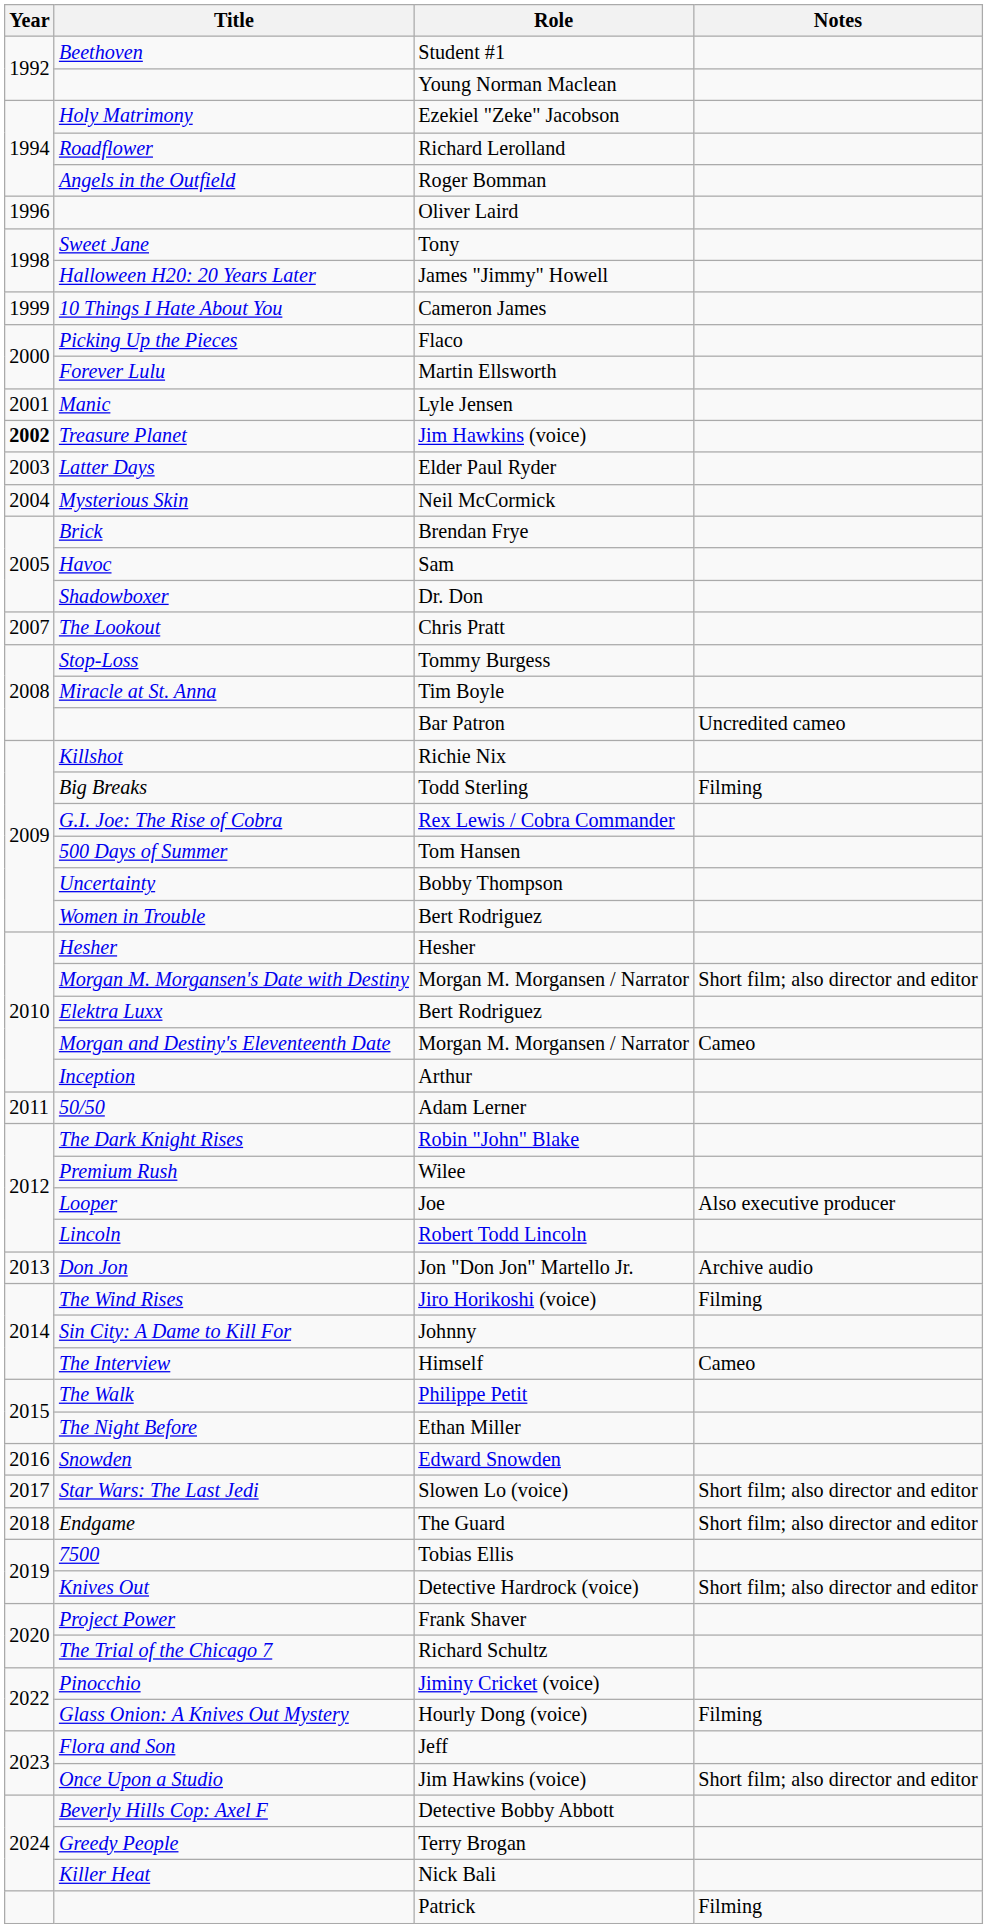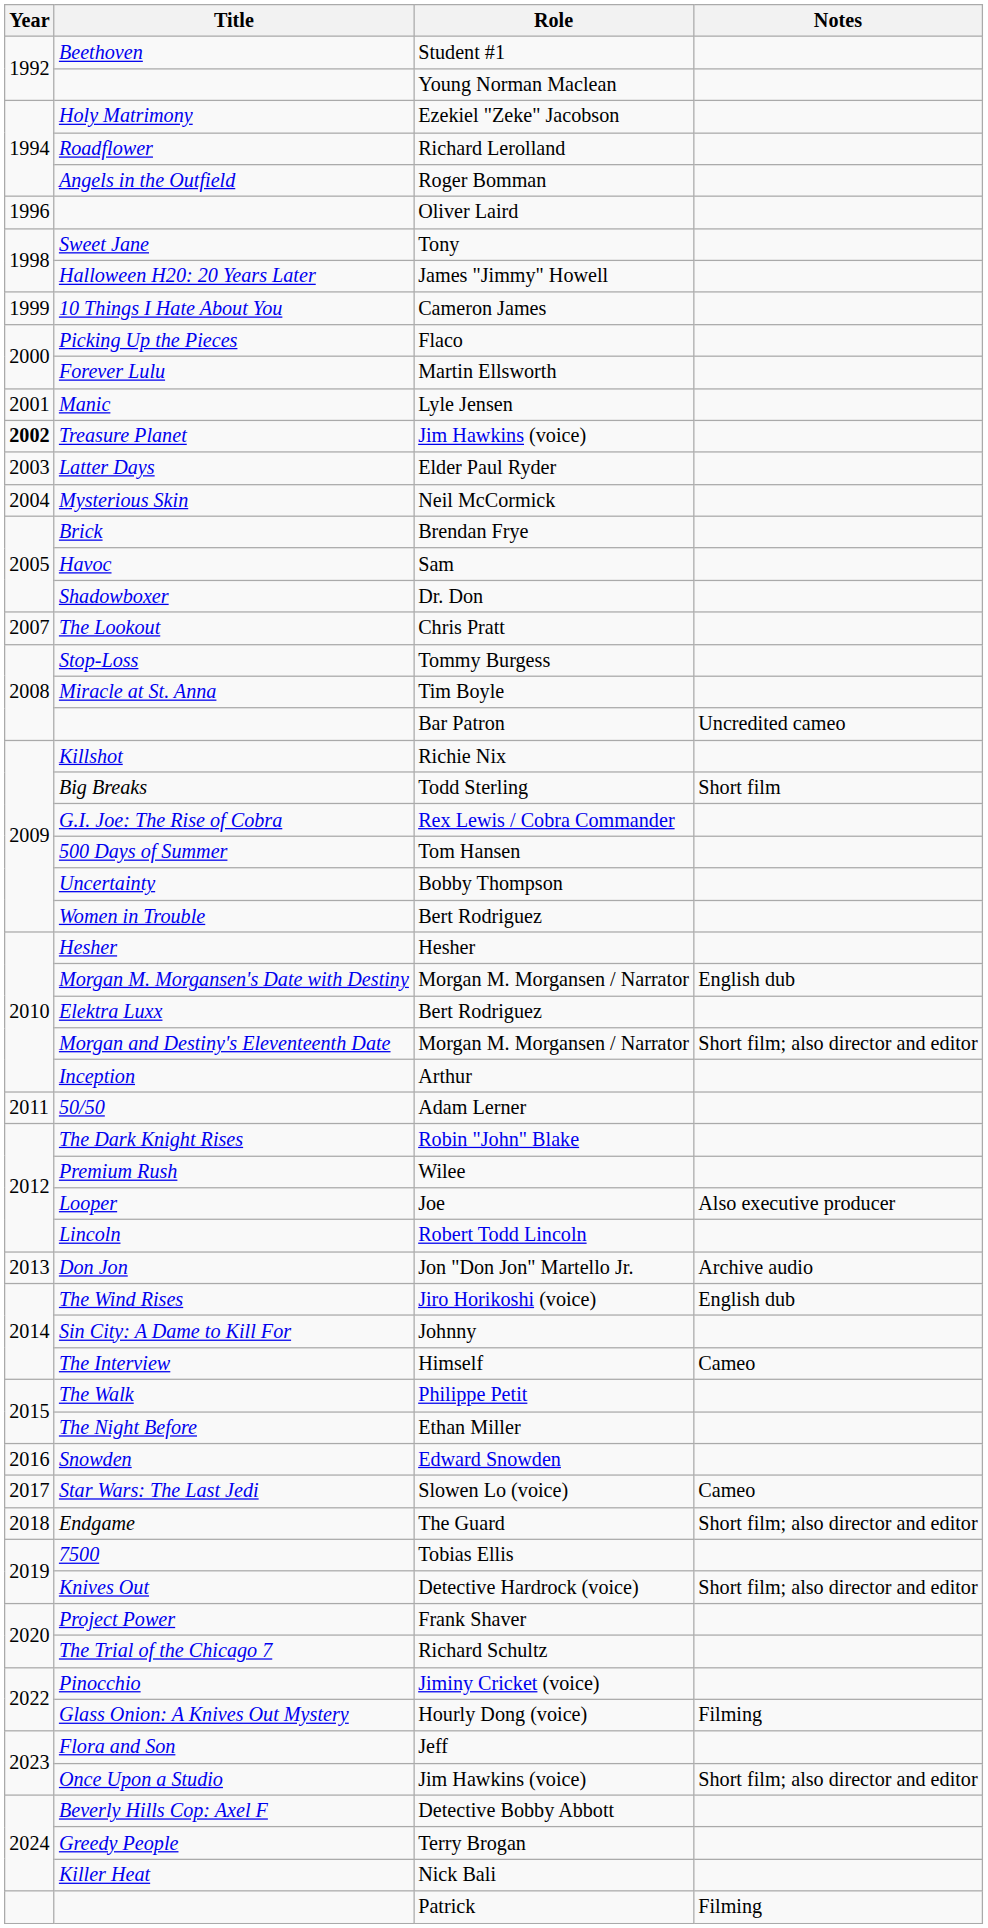 <table class="wikitable sortable">
 <tr>
 <th>Year</th>
 <th>Title</th>
 <th>Role</th>
 <th class="unsortable">Notes</th>
 </tr>
 <tr>
 <td rowspan="2">1992</td>
 <td><em><a href='#'>Beethoven</a></em></td>
 <td>Student #1</td>
 <td></td>
 </tr>
 <tr>
 <td><em></em></td>
 <td>Young Norman Maclean</td>
 <td></td>
 </tr>
 <tr>
 <td rowspan="3">1994</td>
 <td><em><a href='#'>Holy Matrimony</a></em></td>
 <td>Ezekiel "Zeke" Jacobson</td>
 <td></td>
 </tr>
 <tr>
 <td><em><a href='#'>Roadflower</a></em></td>
 <td>Richard Lerolland</td>
 <td></td>
 </tr>
 <tr>
 <td><em><a href='#'>Angels in the Outfield</a></em></td>
 <td>Roger Bomman</td>
 <td></td>
 </tr>
 <tr>
 <td>1996</td>
 <td><em></em></td>
 <td>Oliver Laird</td>
 <td></td>
 </tr>
 <tr>
 <td rowspan="2">1998</td>
 <td><em><a href='#'>Sweet Jane</a></em></td>
 <td>Tony</td>
 <td></td>
 </tr>
 <tr>
 <td><em><a href='#'>Halloween H20: 20 Years Later</a></em></td>
 <td>James "Jimmy" Howell</td>
 <td></td>
 </tr>
 <tr>
 <td>1999</td>
 <td><em><a href='#'>10 Things I Hate About You</a></em></td>
 <td>Cameron James</td>
 <td></td>
 </tr>
 <tr>
 <td rowspan="2">2000</td>
 <td><em><a href='#'>Picking Up the Pieces</a></em></td>
 <td>Flaco</td>
 <td></td>
 </tr>
 <tr>
 <td><em><a href='#'>Forever Lulu</a></em></td>
 <td>Martin Ellsworth</td>
 <td></td>
 </tr>
 <tr>
 <td>2001</td>
 <td><em><a href='#'>Manic</a></em></td>
 <td>Lyle Jensen</td>
 <td></td>
 </tr>
 <tr>
 <td><strong>2002</strong></td>
 <td><em><a href='#'>Treasure Planet</a></em></td>
 <td><a href='#'>Jim Hawkins</a> (voice)</td>
 <td></td>
 </tr>
 <tr>
 <td>2003</td>
 <td><em><a href='#'>Latter Days</a></em></td>
 <td>Elder Paul Ryder</td>
 <td></td>
 </tr>
 <tr>
 <td>2004</td>
 <td><em><a href='#'>Mysterious Skin</a></em></td>
 <td>Neil McCormick</td>
 <td></td>
 </tr>
 <tr>
 <td rowspan="3">2005</td>
 <td><em><a href='#'>Brick</a></em></td>
 <td>Brendan Frye</td>
 <td></td>
 </tr>
 <tr>
 <td><em><a href='#'>Havoc</a></em></td>
 <td>Sam</td>
 <td></td>
 </tr>
 <tr>
 <td><em><a href='#'>Shadowboxer</a></em></td>
 <td>Dr. Don</td>
 <td></td>
 </tr>
 <tr>
 <td>2007</td>
 <td><em><a href='#'>The Lookout</a></em></td>
 <td>Chris Pratt</td>
 <td></td>
 </tr>
 <tr>
 <td rowspan="3">2008</td>
 <td><em><a href='#'>Stop-Loss</a></em></td>
 <td>Tommy Burgess</td>
 <td></td>
 </tr>
 <tr>
 <td><em><a href='#'>Miracle at St. Anna</a></em></td>
 <td>Tim Boyle</td>
 <td></td>
 </tr>
 <tr>
 <td><em></em></td>
 <td>Bar Patron</td>
 <td>Uncredited cameo</td>
 </tr>
 <tr>
 <td rowspan="6">2009</td>
 <td><em><a href='#'>Killshot</a></em></td>
 <td>Richie Nix</td>
 <td></td>
 </tr>
 <tr>
 <td><em>Big Breaks</em> </td>
 <td>Todd Sterling</td>
-<td>Filming </td>
+<td>Short film</td>
 </tr>
 <tr>
 <td><em><a href='#'>G.I. Joe: The Rise of Cobra</a></em></td>
 <td><a href='#'>Rex Lewis / Cobra Commander</a></td>
 <td></td>
 </tr>
 <tr>
 <td><em><a href='#'>500 Days of Summer</a></em></td>
 <td>Tom Hansen</td>
 <td></td>
 </tr>
 <tr>
 <td><em><a href='#'>Uncertainty</a></em></td>
 <td>Bobby Thompson</td>
 <td></td>
 </tr>
 <tr>
 <td><em><a href='#'>Women in Trouble</a></em></td>
 <td>Bert Rodriguez</td>
 <td></td>
 </tr>
 <tr>
 <td rowspan="5">2010</td>
 <td><em><a href='#'>Hesher</a></em></td>
 <td>Hesher</td>
 <td></td>
 </tr>
 <tr>
 <td><em><a href='#'>Morgan M. Morgansen's Date with Destiny</a></em></td>
 <td>Morgan M. Morgansen / Narrator</td>
-<td>Short film; also director and editor</td>
+<td>English dub</td>
 </tr>
 <tr>
 <td><em><a href='#'>Elektra Luxx</a></em></td>
 <td>Bert Rodriguez</td>
 <td></td>
 </tr>
 <tr>
 <td><em><a href='#'>Morgan and Destiny's Eleventeenth Date</a></em></td>
 <td>Morgan M. Morgansen / Narrator</td>
-<td>Cameo</td>
+<td>Short film; also director and editor</td>
 </tr>
 <tr>
 <td><em><a href='#'>Inception</a></em></td>
 <td>Arthur</td>
 <td></td>
 </tr>
 <tr>
 <td>2011</td>
 <td><em><a href='#'>50/50</a></em></td>
 <td>Adam Lerner</td>
 <td></td>
 </tr>
 <tr>
 <td rowspan="4">2012</td>
 <td><em><a href='#'>The Dark Knight Rises</a></em></td>
 <td><a href='#'>Robin "John" Blake</a></td>
 <td></td>
 </tr>
 <tr>
 <td><em><a href='#'>Premium Rush</a></em></td>
 <td>Wilee</td>
 <td></td>
 </tr>
 <tr>
 <td><em><a href='#'>Looper</a></em></td>
 <td>Joe</td>
 <td>Also executive producer</td>
 </tr>
 <tr>
 <td><em><a href='#'>Lincoln</a></em></td>
 <td><a href='#'>Robert Todd Lincoln</a></td>
 <td></td>
 </tr>
 <tr>
 <td>2013</td>
 <td><em><a href='#'>Don Jon</a></em></td>
 <td>Jon "Don Jon" Martello Jr.</td>
 <td>Archive audio</td>
 </tr>
 <tr>
 <td rowspan="3">2014</td>
 <td><em><a href='#'>The Wind Rises</a></em></td>
 <td><a href='#'>Jiro Horikoshi</a> (voice)</td>
-<td>Filming </td>
+<td>English dub</td>
 </tr>
 <tr>
 <td><em><a href='#'>Sin City: A Dame to Kill For</a></em></td>
 <td>Johnny</td>
 <td></td>
 </tr>
 <tr>
 <td><em><a href='#'>The Interview</a></em></td>
 <td>Himself</td>
 <td>Cameo</td>
 </tr>
 <tr>
 <td rowspan="2">2015</td>
 <td><em><a href='#'>The Walk</a></em></td>
 <td><a href='#'>Philippe Petit</a></td>
 <td></td>
 </tr>
 <tr>
 <td><em><a href='#'>The Night Before</a></em></td>
 <td>Ethan Miller</td>
 <td></td>
 </tr>
 <tr>
 <td>2016</td>
 <td><em><a href='#'>Snowden</a></em></td>
 <td><a href='#'>Edward Snowden</a></td>
 <td></td>
 </tr>
 <tr>
 <td>2017</td>
 <td><em><a href='#'>Star Wars: The Last Jedi</a></em></td>
 <td>Slowen Lo (voice)</td>
-<td>Short film; also director and editor</td>
+<td>Cameo</td>
 </tr>
 <tr>
 <td>2018</td>
 <td><em>Endgame</em></td>
 <td>The Guard</td>
 <td>Short film; also director and editor</td>
 </tr>
 <tr>
 <td rowspan="2">2019</td>
 <td><em><a href='#'>7500</a></em></td>
 <td>Tobias Ellis</td>
 <td></td>
 </tr>
 <tr>
 <td><em><a href='#'>Knives Out</a></em></td>
 <td>Detective Hardrock (voice)</td>
 <td>Short film; also director and editor</td>
 </tr>
 <tr>
 <td rowspan="2">2020</td>
 <td><em><a href='#'>Project Power</a></em></td>
 <td>Frank Shaver</td>
 <td></td>
 </tr>
 <tr>
 <td><em><a href='#'>The Trial of the Chicago 7</a></em></td>
 <td>Richard Schultz</td>
 <td></td>
 </tr>
 <tr>
 <td rowspan="2">2022</td>
 <td><em><a href='#'>Pinocchio</a></em></td>
 <td><a href='#'>Jiminy Cricket</a> (voice)</td>
 <td></td>
 </tr>
 <tr>
 <td><em><a href='#'>Glass Onion: A Knives Out Mystery</a></em></td>
 <td>Hourly Dong (voice)</td>
 <td>Filming </td>
 </tr>
 <tr>
 <td rowspan="2">2023</td>
 <td><em><a href='#'>Flora and Son</a></em></td>
 <td>Jeff</td>
 <td></td>
 </tr>
 <tr>
 <td><em><a href='#'>Once Upon a Studio</a></em></td>
 <td>Jim Hawkins (voice)</td>
 <td>Short film; also director and editor</td>
 </tr>
 <tr>
 <td rowspan="3">2024</td>
 <td><em><a href='#'>Beverly Hills Cop: Axel F</a></em></td>
 <td>Detective Bobby Abbott</td>
 <td></td>
 </tr>
 <tr>
 <td><em><a href='#'>Greedy People</a></em></td>
 <td>Terry Brogan</td>
 <td></td>
 </tr>
 <tr>
 <td><em><a href='#'>Killer Heat</a></em></td>
 <td>Nick Bali</td>
 <td></td>
 </tr>
 <tr>
 <td></td>
 <td></td>
 <td>Patrick</td>
 <td>Filming </td>
 </tr>
 </table>
